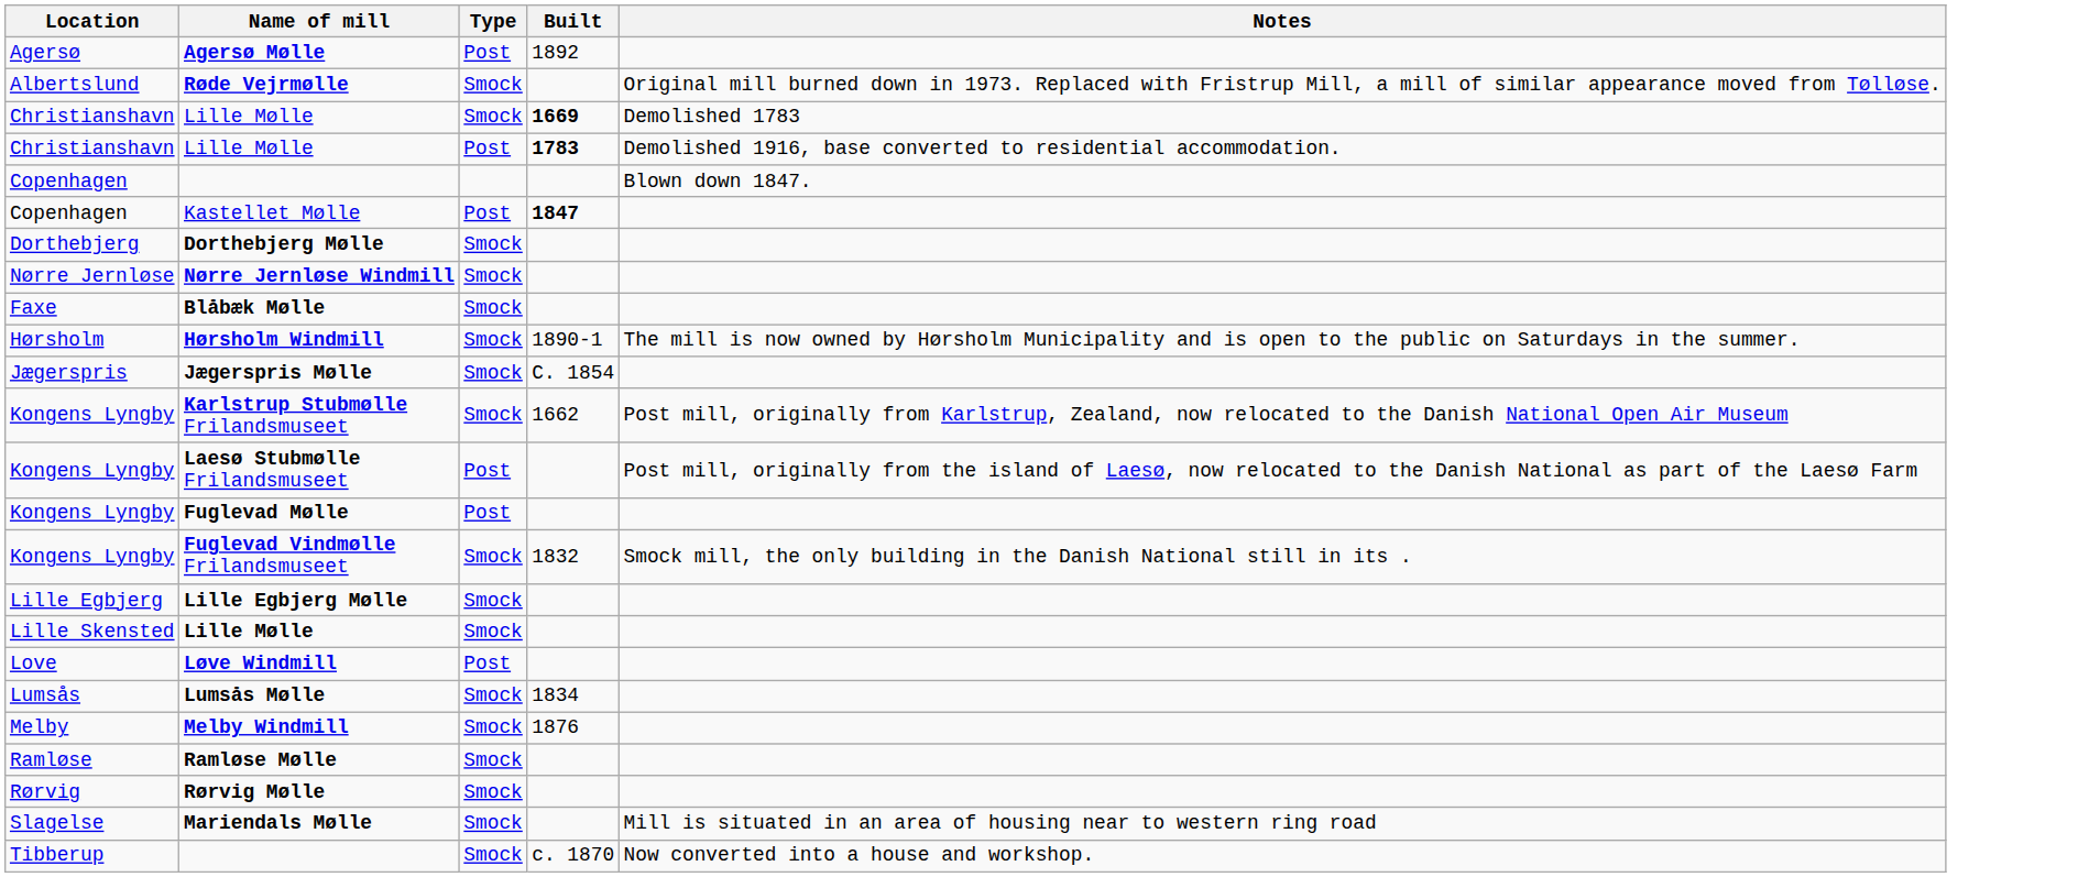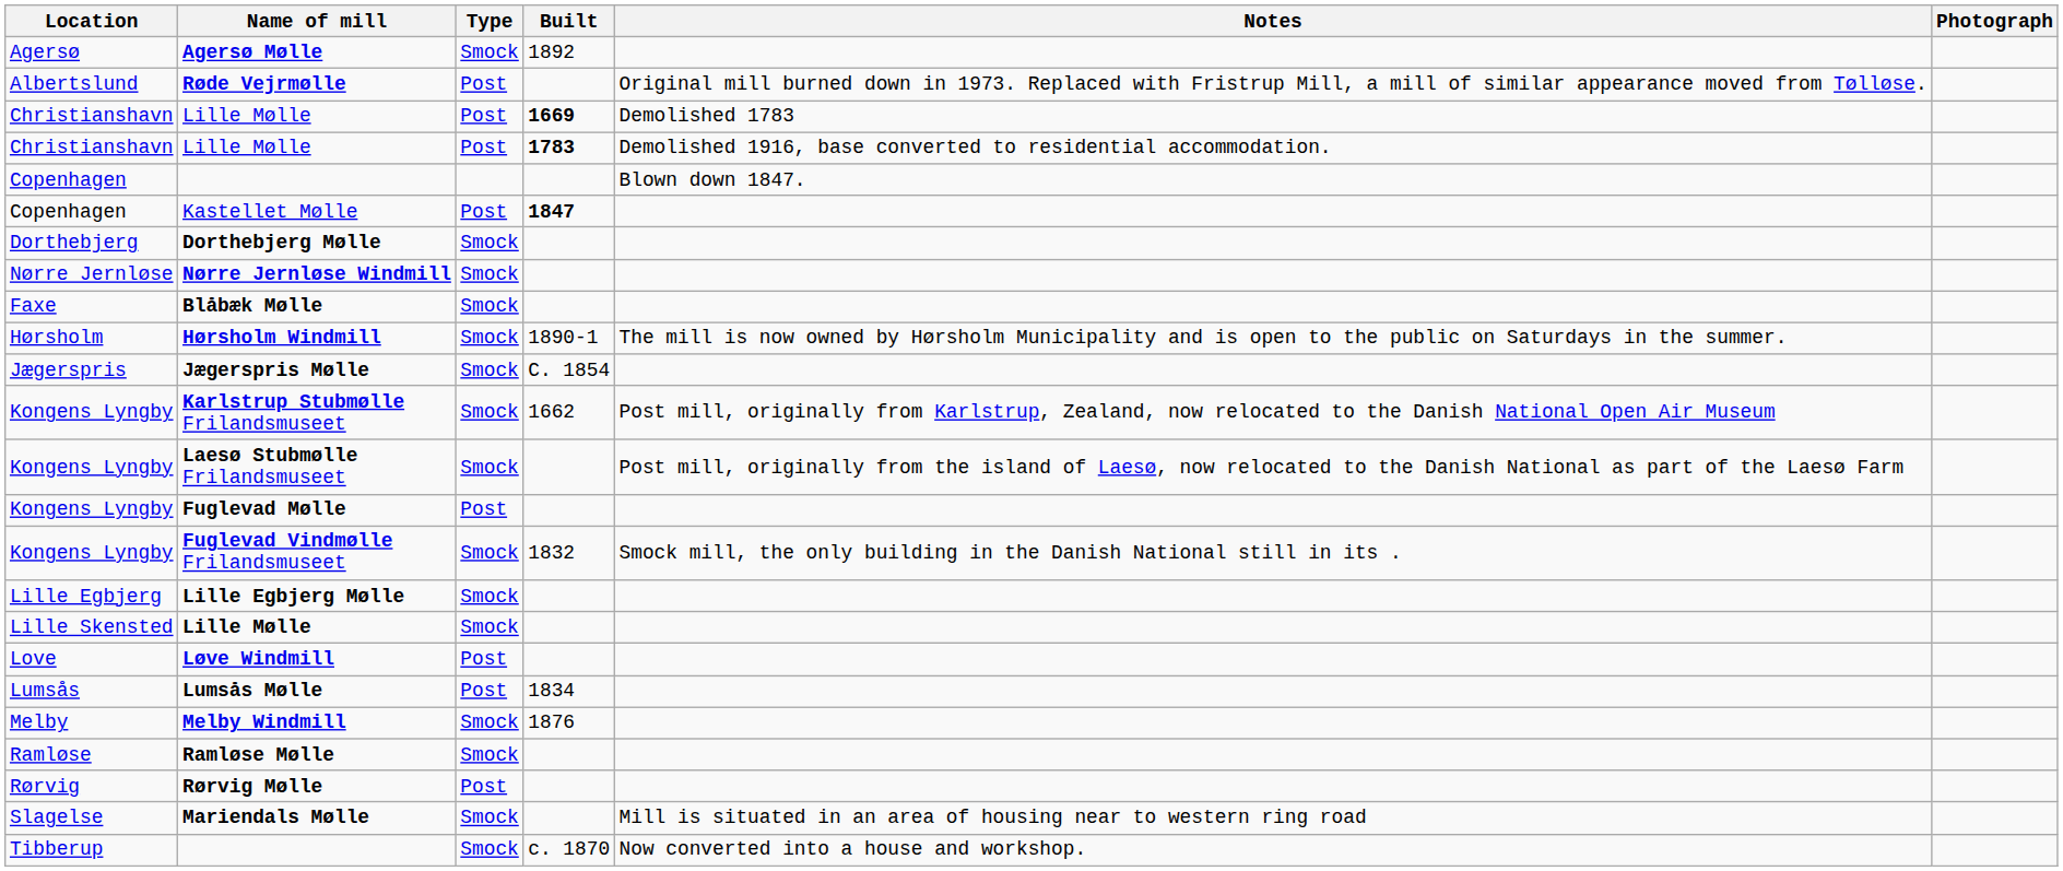 <table class="wikitable">
 <tr>
 <th>Location</th>
 <th>Name of mill</th>
 <th>Type</th>
 <th>Built</th>
 <th>Notes</th>
+<th>Photograph</th>
 </tr>
 <tr>
 <td><a href='#'>Agersø</a></td>
 <td><strong><a href='#'>Agersø Mølle</a></strong></td>
-<td><a href='#'>Post</a></td>
+<td><a href='#'>Smock</a></td>
 <td>1892</td>
+<td></td>
 <td></td>
 </tr>
 <tr>
 <td><a href='#'>Albertslund</a></td>
 <td><a href='#'><strong>Røde Vejrmølle</strong></a></td>
-<td><a href='#'>Smock</a></td>
+<td><a href='#'>Post</a></td>
 <td></td>
 <td>Original mill burned down in 1973. Replaced with Fristrup Mill, a mill of similar appearance moved from <a href='#'>Tølløse</a>.</td>
+<td></td>
 </tr>
 <tr>
 <td><a href='#'>Christianshavn</a></td>
 <td><a href='#'>Lille Mølle</a></td>
-<td><a href='#'>Smock</a></td>
+<td><a href='#'>Post</a></td>
 <td><strong>1669</strong></td>
 <td>Demolished 1783</td>
+<td></td>
 </tr>
 <tr>
 <td><a href='#'>Christianshavn</a></td>
 <td><a href='#'>Lille Mølle</a></td>
 <td><a href='#'>Post</a></td>
 <td><strong>1783</strong></td>
 <td>Demolished 1916, base converted to residential accommodation.</td>
+<td></td>
 </tr>
 <tr>
 <td><a href='#'>Copenhagen</a></td>
 <td></td>
 <td></td>
 <td></td>
 <td>Blown down 1847.</td>
+<td></td>
 </tr>
 <tr>
 <td>Copenhagen</td>
 <td><a href='#'>Kastellet Mølle</a></td>
 <td><a href='#'>Post</a></td>
 <td><strong>1847</strong></td>
 <td></td>
+<td></td>
 </tr>
 <tr>
 <td><a href='#'>Dorthebjerg</a></td>
 <td><strong>Dorthebjerg Mølle</strong></td>
 <td><a href='#'>Smock</a></td>
+<td></td>
 <td></td>
 <td></td>
 </tr>
 <tr>
 <td><a href='#'>Nørre Jernløse</a></td>
 <td><strong><a href='#'>Nørre Jernløse Windmill</a></strong></td>
 <td><a href='#'>Smock</a></td>
 <td></td>
 <td></td>
+<td></td>
 </tr>
 <tr>
 <td><a href='#'>Faxe</a></td>
 <td><strong>Blåbæk Mølle</strong></td>
 <td><a href='#'>Smock</a></td>
+<td></td>
 <td></td>
 <td></td>
 </tr>
 <tr>
 <td><a href='#'>Hørsholm</a></td>
 <td><strong><a href='#'>Hørsholm Windmill</a></strong></td>
 <td><a href='#'>Smock</a></td>
 <td>1890-1</td>
 <td>The mill is now owned by Hørsholm Municipality and is open to the public on Saturdays in the summer.</td>
+<td></td>
 </tr>
 <tr |->
 <td><a href='#'>Jægerspris</a></td>
 <td><strong>Jægerspris Mølle</strong></td>
 <td><a href='#'>Smock</a></td>
 <td>C. 1854</td>
+<td></td>
 <td></td>
 </tr>
 <tr>
 <td><a href='#'>Kongens Lyngby</a></td>
 <td><strong><a href='#'>Karlstrup Stubmølle</a></strong><br><a href='#'>Frilandsmuseet</a></td>
 <td><a href='#'>Smock</a></td>
 <td>1662</td>
 <td>Post mill, originally from <a href='#'>Karlstrup</a>, Zealand, now relocated to the Danish <a href='#'>National Open Air Museum</a></td>
+<td></td>
 </tr>
 <tr>
 <td><a href='#'>Kongens Lyngby</a></td>
 <td><strong>Laesø Stubmølle</strong><br><a href='#'>Frilandsmuseet</a></td>
-<td><a href='#'>Post</a></td>
+<td><a href='#'>Smock</a></td>
 <td></td>
 <td>Post mill, originally from the island of <a href='#'>Laesø</a>, now relocated to the Danish National  as part of the Laesø Farm</td>
+<td></td>
 </tr>
 <tr>
 <td><a href='#'>Kongens Lyngby</a></td>
 <td><strong>Fuglevad Mølle</strong></td>
 <td><a href='#'>Post</a></td>
+<td></td>
 <td></td>
 <td></td>
 </tr>
 <tr>
 <td><a href='#'>Kongens Lyngby</a></td>
 <td><strong><a href='#'>Fuglevad Vindmølle</a></strong><br><a href='#'>Frilandsmuseet</a></td>
 <td><a href='#'>Smock</a></td>
 <td>1832</td>
 <td>Smock mill, the only building in the Danish National  still in its .<br></td>
+<td></td>
 </tr>
 <tr>
 <td><a href='#'>Lille Egbjerg</a></td>
 <td><strong>Lille Egbjerg Mølle</strong></td>
 <td><a href='#'>Smock</a></td>
+<td></td>
 <td></td>
 <td></td>
 </tr>
 <tr>
 <td><a href='#'>Lille Skensted</a></td>
 <td><strong>Lille Mølle</strong></td>
 <td><a href='#'>Smock</a></td>
 <td></td>
 <td></td>
+<td></td>
 </tr>
 <tr>
 <td><a href='#'>Love</a></td>
 <td><strong><a href='#'>Løve Windmill</a></strong></td>
 <td><a href='#'>Post</a></td>
 <td></td>
 <td></td>
+<td></td>
 </tr>
 <tr>
 <td><a href='#'>Lumsås</a></td>
 <td><strong>Lumsås Mølle</strong></td>
-<td><a href='#'>Smock</a></td>
+<td><a href='#'>Post</a></td>
 <td>1834</td>
+<td></td>
 <td></td>
 </tr>
 <tr>
 <td><a href='#'>Melby</a></td>
 <td><strong><a href='#'>Melby Windmill</a></strong></td>
 <td><a href='#'>Smock</a></td>
 <td>1876</td>
 <td></td>
+<td></td>
 </tr>
 <tr>
 <td><a href='#'>Ramløse</a></td>
 <td><strong>Ramløse Mølle</strong></td>
 <td><a href='#'>Smock</a></td>
 <td></td>
 <td></td>
+<td></td>
 </tr>
 <tr>
 <td><a href='#'>Rørvig</a></td>
 <td><strong>Rørvig Mølle</strong></td>
-<td><a href='#'>Smock</a></td>
+<td><a href='#'>Post</a></td>
+<td></td>
 <td></td>
 <td></td>
 </tr>
 <tr>
 <td><a href='#'>Slagelse</a></td>
 <td><strong>Mariendals Mølle</strong></td>
 <td><a href='#'>Smock</a></td>
 <td></td>
 <td>Mill is situated in an area of housing near to western ring road</td>
+<td></td>
 </tr>
 <tr>
 <td><a href='#'>Tibberup</a></td>
 <td><strong></strong></td>
 <td><a href='#'>Smock</a></td>
 <td>c. 1870</td>
 <td>Now converted into a house and workshop.</td>
+<td></td>
 </tr>
 </table>
